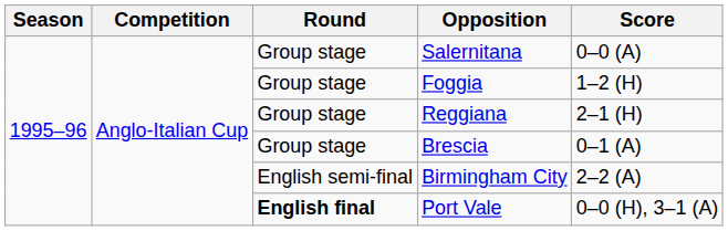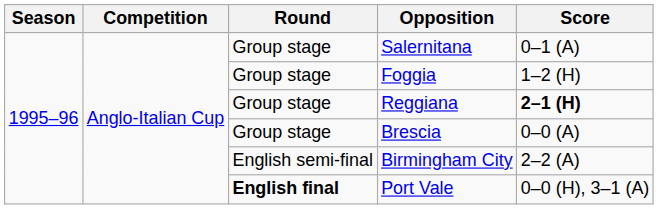 <table class="wikitable">
 <tr>
 <th>Season</th>
 <th>Competition</th>
 <th>Round</th>
 <th>Opposition</th>
 <th>Score</th>
 </tr>
 <tr>
 <td rowspan="6"><a href='#'>1995–96</a></td>
 <td rowspan="6"><a href='#'>Anglo-Italian Cup</a></td>
 <td>Group stage</td>
 <td> <a href='#'>Salernitana</a></td>
-<td>0–0 (A)</td>
+<td>0–1 (A)</td>
 </tr>
 <tr>
 <td>Group stage</td>
 <td> <a href='#'>Foggia</a></td>
 <td>1–2 (H)</td>
 </tr>
 <tr>
 <td>Group stage</td>
 <td> <a href='#'>Reggiana</a></td>
-<td>2–1 (H)</td>
+<td><strong>2–1 (H)</strong></td>
 </tr>
 <tr>
 <td>Group stage</td>
 <td> <a href='#'>Brescia</a></td>
-<td>0–1 (A)</td>
+<td>0–0 (A)</td>
 </tr>
 <tr>
 <td>English semi-final</td>
 <td> <a href='#'>Birmingham City</a></td>
 <td>2–2 (A)</td>
 </tr>
 <tr>
 <td><strong>English final</strong></td>
 <td> <a href='#'>Port Vale</a></td>
 <td>0–0 (H), 3–1 (A)</td>
 </tr>
 </table>
